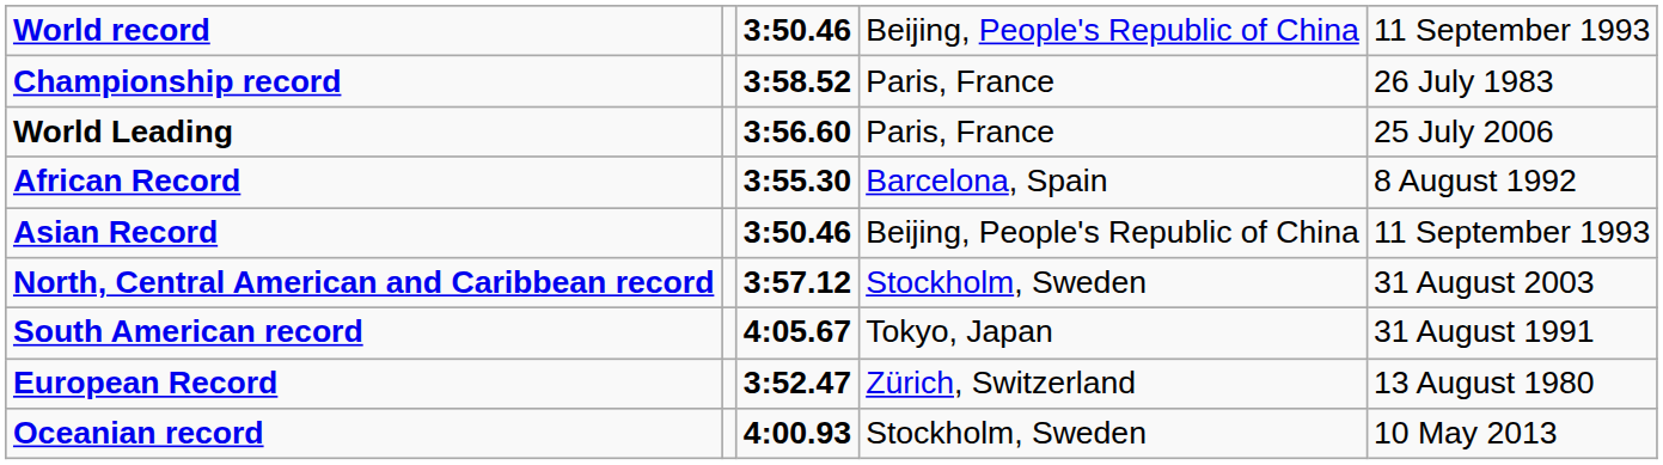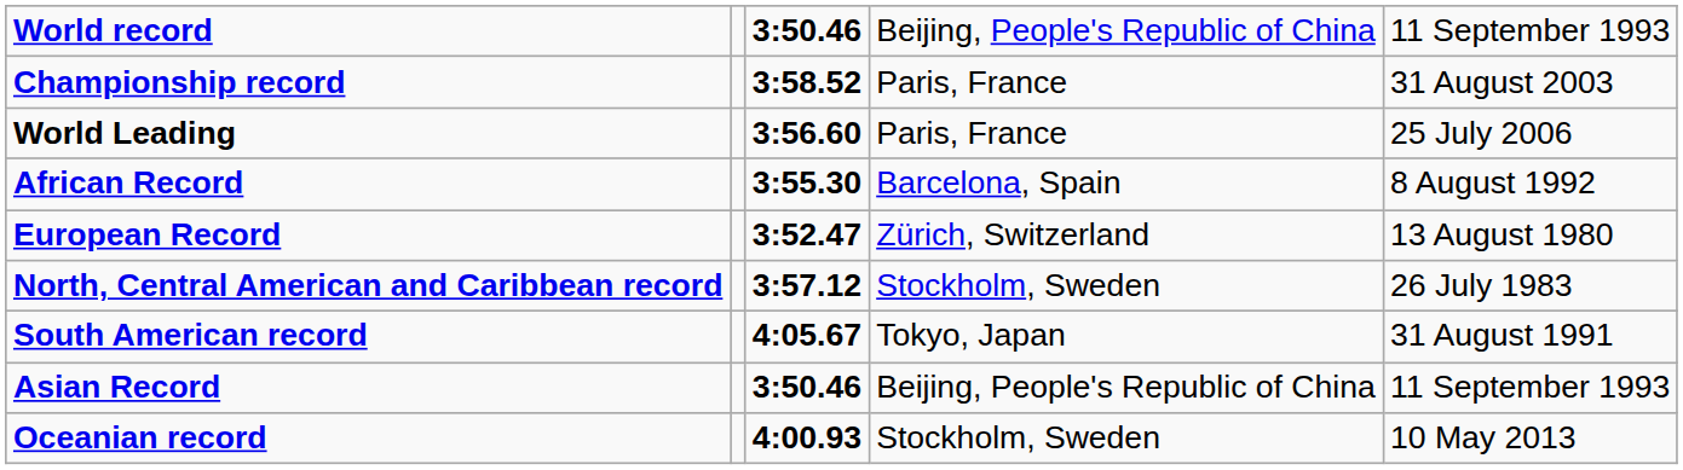 <table class="wikitable">
 <tr>
 <td><strong><a href='#'>World record</a></strong></td>
 <td></td>
 <td><strong>3:50.46</strong></td>
 <td>Beijing, <a href='#'>People's Republic of China</a></td>
 <td>11 September 1993</td>
 </tr>
 <tr>
 <td><strong><a href='#'>Championship record</a></strong></td>
 <td></td>
 <td><strong>3:58.52</strong></td>
 <td>Paris, France</td>
-<td>26 July 1983</td>
+<td>31 August 2003</td>
 </tr>
 <tr>
 <td><strong>World Leading</strong></td>
 <td></td>
 <td><strong>3:56.60</strong></td>
 <td>Paris, France</td>
 <td>25 July 2006</td>
 </tr>
 <tr>
 <td><strong><a href='#'>African Record</a></strong></td>
 <td></td>
 <td><strong>3:55.30</strong></td>
 <td><a href='#'>Barcelona</a>, Spain</td>
 <td>8 August 1992</td>
 </tr>
 <tr>
-<td><strong><a href='#'>Asian Record</a></strong></td>
+<td><strong><a href='#'>European Record</a></strong></td>
 <td></td>
-<td><strong>3:50.46</strong></td>
-<td>Beijing, People's Republic of China</td>
-<td>11 September 1993</td>
+<td><strong>3:52.47</strong></td>
+<td><a href='#'>Zürich</a>, Switzerland</td>
+<td>13 August 1980</td>
 </tr>
 <tr>
 <td><strong><a href='#'>North, Central American and Caribbean record</a></strong></td>
 <td></td>
 <td><strong>3:57.12</strong></td>
 <td><a href='#'>Stockholm</a>, Sweden</td>
-<td>31 August 2003</td>
+<td>26 July 1983</td>
 </tr>
 <tr>
 <td><strong><a href='#'>South American record</a></strong></td>
 <td></td>
 <td><strong>4:05.67</strong></td>
 <td>Tokyo, Japan</td>
 <td>31 August 1991</td>
 </tr>
 <tr>
-<td><strong><a href='#'>European Record</a></strong></td>
+<td><strong><a href='#'>Asian Record</a></strong></td>
 <td></td>
-<td><strong>3:52.47</strong></td>
-<td><a href='#'>Zürich</a>, Switzerland</td>
-<td>13 August 1980</td>
+<td><strong>3:50.46</strong></td>
+<td>Beijing, People's Republic of China</td>
+<td>11 September 1993</td>
 </tr>
 <tr>
 <td><strong><a href='#'>Oceanian record</a></strong></td>
 <td></td>
 <td><strong>4:00.93</strong></td>
 <td>Stockholm, Sweden</td>
 <td>10 May 2013</td>
 </tr>
 </table>
